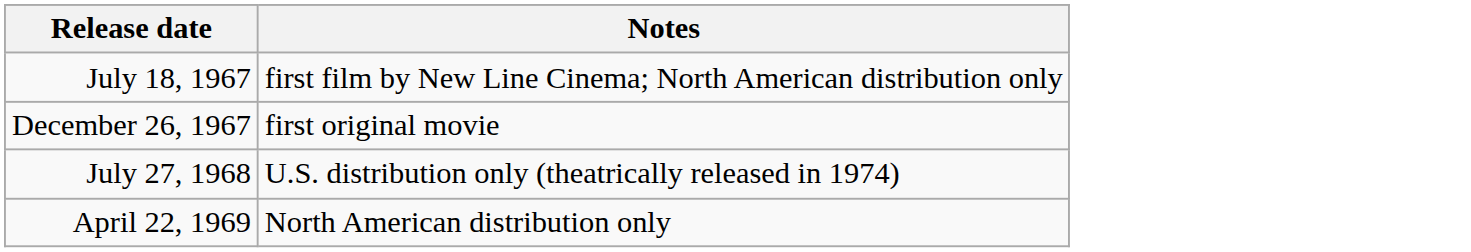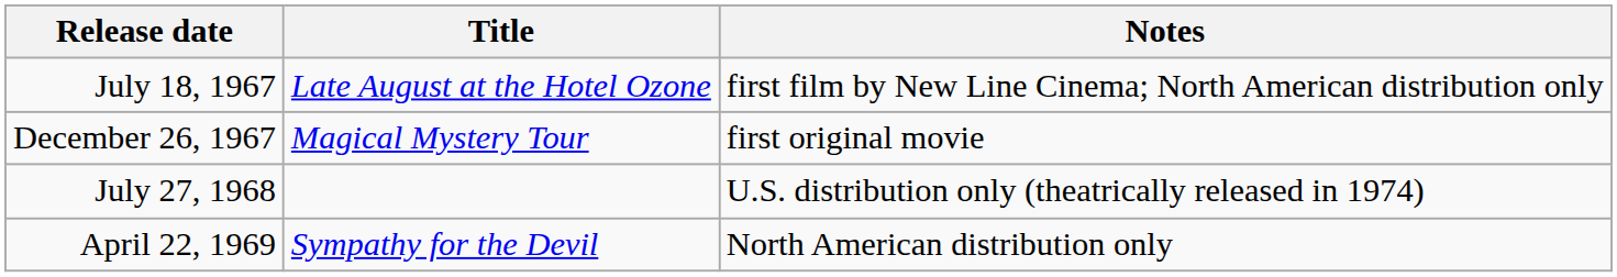 <table class="wikitable sortable">
 <tr>
 <th>Release date</th>
+<th>Title</th>
 <th>Notes</th>
 </tr>
 <tr>
 <td style="text-align:right;">July 18, 1967</td>
+<td><em><a href='#'>Late August at the Hotel Ozone</a></em></td>
 <td>first film by New Line Cinema; North American distribution only</td>
 </tr>
 <tr>
 <td style="text-align:right;">December 26, 1967</td>
+<td><em><a href='#'>Magical Mystery Tour</a></em></td>
 <td>first original movie</td>
 </tr>
 <tr>
 <td style="text-align:right;">July 27, 1968</td>
+<td></td>
 <td>U.S. distribution only (theatrically released in 1974)</td>
 </tr>
 <tr>
 <td style="text-align:right;">April 22, 1969</td>
+<td><em><a href='#'>Sympathy for the Devil</a></em></td>
 <td>North American distribution only</td>
 </tr>
 </table>
